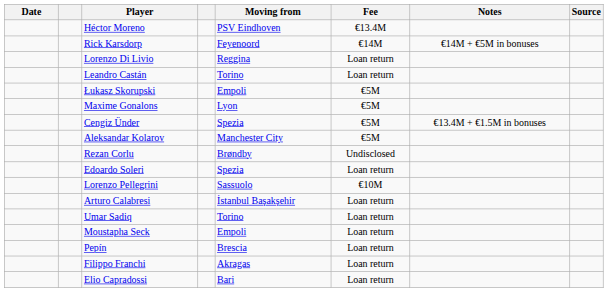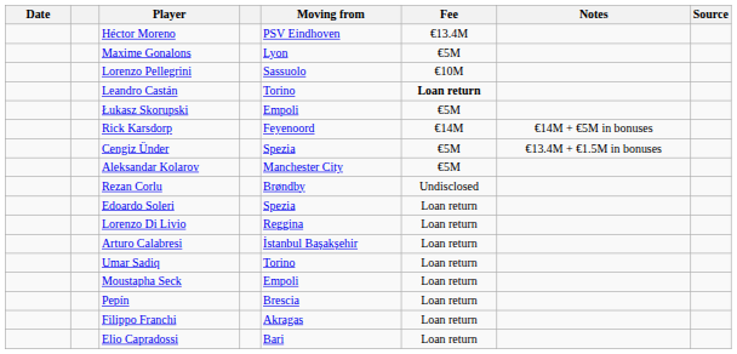 <table class="wikitable sortable">
 <tr>
 <th style="width:80px;">Date</th>
 <th style="width:30px;"></th>
 <th style="width:180px;">Player</th>
 <th style="width:20px;"></th>
 <th style="width:180px;">Moving from</th>
 <th style="width:120px;" class="unsortable">Fee</th>
 <th style="width:250px;" class="unsortable">Notes</th>
 <th style="width:20px;">Source</th>
 </tr>
 <tr>
 <td></td>
 <td align=center></td>
 <td> <a href='#'>Héctor Moreno</a></td>
 <td align=center></td>
 <td> <a href='#'>PSV Eindhoven</a></td>
 <td align=center>€13.4M</td>
 <td align=center></td>
 <td></td>
 </tr>
 <tr>
 <td></td>
 <td align=center></td>
-<td> <a href='#'>Rick Karsdorp</a></td>
+<td> <a href='#'>Maxime Gonalons</a></td>
 <td align=center></td>
-<td> <a href='#'>Feyenoord</a></td>
-<td align=center>€14M</td>
-<td align=center>€14M + €5M in bonuses</td>
+<td> <a href='#'>Lyon</a></td>
+<td align=center>€5M</td>
+<td align=center></td>
 <td></td>
 </tr>
 <tr>
 <td></td>
 <td align=center></td>
-<td> <a href='#'>Lorenzo Di Livio</a></td>
+<td> <a href='#'>Lorenzo Pellegrini</a></td>
 <td align=center></td>
-<td> <a href='#'>Reggina</a></td>
-<td align=center>Loan return</td>
+<td> <a href='#'>Sassuolo</a></td>
+<td align=center>€10M</td>
 <td align=center></td>
 <td></td>
 </tr>
 <tr>
 <td></td>
 <td align=center></td>
 <td> <a href='#'>Leandro Castán</a></td>
 <td align=center></td>
 <td> <a href='#'>Torino</a></td>
-<td align=center>Loan return</td>
+<td align=center><strong>Loan return</strong></td>
 <td align=center></td>
 <td></td>
 </tr>
 <tr>
 <td></td>
 <td align=center></td>
 <td> <a href='#'>Łukasz Skorupski</a></td>
 <td align=center></td>
 <td> <a href='#'>Empoli</a></td>
 <td align=center>€5M</td>
 <td align=center></td>
 <td></td>
 </tr>
 <tr>
 <td></td>
 <td align=center></td>
-<td> <a href='#'>Maxime Gonalons</a></td>
+<td> <a href='#'>Rick Karsdorp</a></td>
 <td align=center></td>
-<td> <a href='#'>Lyon</a></td>
-<td align=center>€5M</td>
-<td align=center></td>
+<td> <a href='#'>Feyenoord</a></td>
+<td align=center>€14M</td>
+<td align=center>€14M + €5M in bonuses</td>
 <td></td>
 </tr>
 <tr>
 <td></td>
 <td align=center></td>
 <td> <a href='#'>Cengiz Ünder</a></td>
 <td align=center></td>
 <td> <a href='#'>Spezia</a></td>
 <td align=center>€5M</td>
 <td align=center>€13.4M + €1.5M in bonuses</td>
 <td></td>
 </tr>
 <tr>
 <td></td>
 <td align=center></td>
 <td> <a href='#'>Aleksandar Kolarov</a></td>
 <td align=center></td>
 <td> <a href='#'>Manchester City</a></td>
 <td align=center>€5M</td>
 <td align=center></td>
 <td></td>
 </tr>
 <tr>
 <td></td>
 <td align=center></td>
 <td> <a href='#'>Rezan Corlu</a></td>
 <td align=center></td>
 <td> <a href='#'>Brøndby</a></td>
 <td align=center>Undisclosed</td>
 <td align=center></td>
 <td></td>
 </tr>
 <tr>
 <td></td>
 <td align=center></td>
 <td> <a href='#'>Edoardo Soleri</a></td>
 <td align=center></td>
 <td> <a href='#'>Spezia</a></td>
 <td align=center>Loan return</td>
 <td align=center></td>
 <td></td>
 </tr>
 <tr>
 <td></td>
 <td align=center></td>
-<td> <a href='#'>Lorenzo Pellegrini</a></td>
+<td> <a href='#'>Lorenzo Di Livio</a></td>
 <td align=center></td>
-<td> <a href='#'>Sassuolo</a></td>
-<td align=center>€10M</td>
+<td> <a href='#'>Reggina</a></td>
+<td align=center>Loan return</td>
 <td align=center></td>
 <td></td>
 </tr>
 <tr>
 <td></td>
 <td align=center></td>
 <td> <a href='#'>Arturo Calabresi</a></td>
 <td align=center></td>
 <td> <a href='#'>İstanbul Başakşehir</a></td>
 <td align=center>Loan return</td>
 <td align=center></td>
 <td></td>
 </tr>
 <tr>
 <td></td>
 <td align=center></td>
 <td> <a href='#'>Umar Sadiq</a></td>
 <td align=center></td>
 <td> <a href='#'>Torino</a></td>
 <td align=center>Loan return</td>
 <td align=center></td>
 <td></td>
 </tr>
 <tr>
 <td></td>
 <td align=center></td>
 <td> <a href='#'>Moustapha Seck</a></td>
 <td align=center></td>
 <td> <a href='#'>Empoli</a></td>
 <td align=center>Loan return</td>
 <td align=center></td>
 <td></td>
 </tr>
 <tr>
 <td></td>
 <td align=center></td>
 <td> <a href='#'>Pepín</a></td>
 <td align=center></td>
 <td> <a href='#'>Brescia</a></td>
 <td align=center>Loan return</td>
 <td align=center></td>
 <td></td>
 </tr>
 <tr>
 <td></td>
 <td align=center></td>
 <td> <a href='#'>Filippo Franchi</a></td>
 <td align=center></td>
 <td> <a href='#'>Akragas</a></td>
 <td align=center>Loan return</td>
 <td align=center></td>
 <td></td>
 </tr>
 <tr>
 <td></td>
 <td align=center></td>
 <td> <a href='#'>Elio Capradossi</a></td>
 <td align=center></td>
 <td> <a href='#'>Bari</a></td>
 <td align=center>Loan return</td>
 <td align=center></td>
 <td></td>
 </tr>
 </table>
